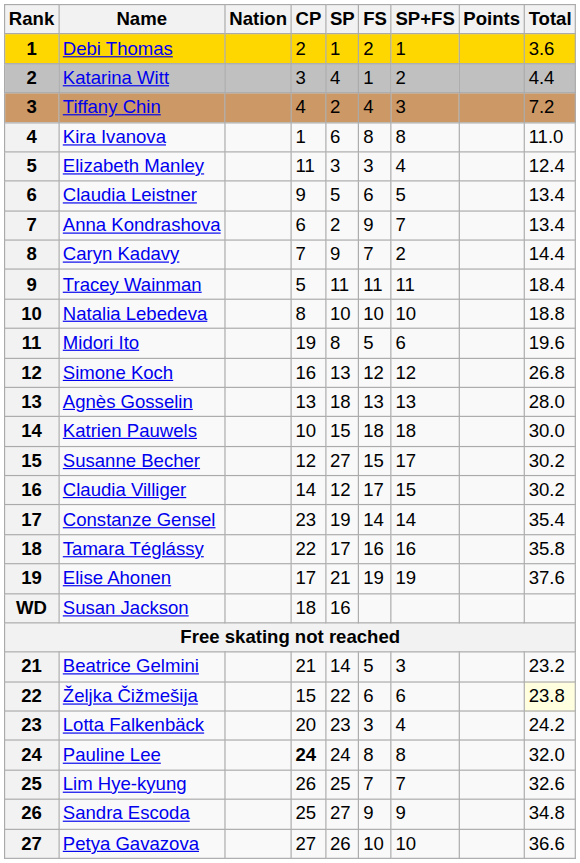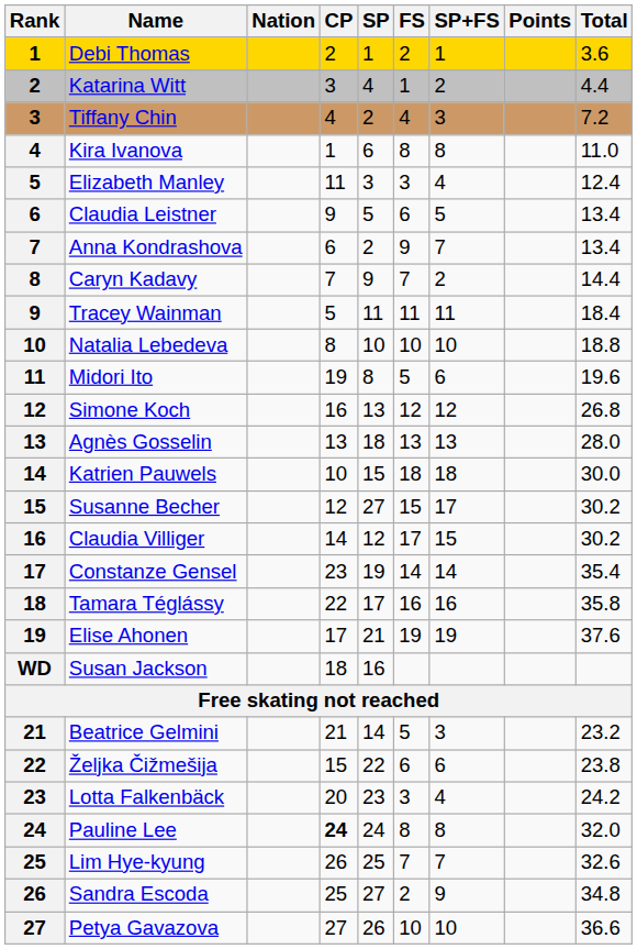 <table class="wikitable">
 <tr>
 <th>Rank</th>
 <th>Name</th>
 <th>Nation</th>
 <th>CP</th>
 <th>SP</th>
 <th>FS</th>
 <th>SP+FS</th>
 <th>Points</th>
 <th>Total</th>
 </tr>
 <tr bgcolor=gold>
 <td align=center><strong>1</strong></td>
 <td><a href='#'>Debi Thomas</a></td>
 <td></td>
 <td>2</td>
 <td>1</td>
 <td>2</td>
 <td>1</td>
 <td></td>
 <td>3.6</td>
 </tr>
 <tr bgcolor=silver>
 <td align=center><strong>2</strong></td>
 <td><a href='#'>Katarina Witt</a></td>
 <td></td>
 <td>3</td>
 <td>4</td>
 <td>1</td>
 <td>2</td>
 <td></td>
 <td>4.4</td>
 </tr>
 <tr bgcolor=cc9966>
 <td align=center><strong>3</strong></td>
 <td><a href='#'>Tiffany Chin</a></td>
 <td></td>
 <td>4</td>
 <td>2</td>
 <td>4</td>
 <td>3</td>
 <td></td>
 <td>7.2</td>
 </tr>
 <tr>
 <th>4</th>
 <td><a href='#'>Kira Ivanova</a></td>
 <td></td>
 <td>1</td>
 <td>6</td>
 <td>8</td>
 <td>8</td>
 <td></td>
 <td>11.0</td>
 </tr>
 <tr>
 <th>5</th>
 <td><a href='#'>Elizabeth Manley</a></td>
 <td></td>
 <td>11</td>
 <td>3</td>
 <td>3</td>
 <td>4</td>
 <td></td>
 <td>12.4</td>
 </tr>
 <tr>
 <th>6</th>
 <td><a href='#'>Claudia Leistner</a></td>
 <td></td>
 <td>9</td>
 <td>5</td>
 <td>6</td>
 <td>5</td>
 <td></td>
 <td>13.4</td>
 </tr>
 <tr>
 <th>7</th>
 <td><a href='#'>Anna Kondrashova</a></td>
 <td></td>
 <td>6</td>
 <td>2</td>
 <td>9</td>
 <td>7</td>
 <td></td>
 <td>13.4</td>
 </tr>
 <tr>
 <th>8</th>
 <td><a href='#'>Caryn Kadavy</a></td>
 <td></td>
 <td>7</td>
 <td>9</td>
 <td>7</td>
 <td>2</td>
 <td></td>
 <td>14.4</td>
 </tr>
 <tr>
 <th>9</th>
 <td><a href='#'>Tracey Wainman</a></td>
 <td></td>
 <td>5</td>
 <td>11</td>
 <td>11</td>
 <td>11</td>
 <td></td>
 <td>18.4</td>
 </tr>
 <tr>
 <th>10</th>
 <td><a href='#'>Natalia Lebedeva</a></td>
 <td></td>
 <td>8</td>
 <td>10</td>
 <td>10</td>
 <td>10</td>
 <td></td>
 <td>18.8</td>
 </tr>
 <tr>
 <th>11</th>
 <td><a href='#'>Midori Ito</a></td>
 <td></td>
 <td>19</td>
 <td>8</td>
 <td>5</td>
 <td>6</td>
 <td></td>
 <td>19.6</td>
 </tr>
 <tr>
 <th>12</th>
 <td><a href='#'>Simone Koch</a></td>
 <td></td>
 <td>16</td>
 <td>13</td>
 <td>12</td>
 <td>12</td>
 <td></td>
 <td>26.8</td>
 </tr>
 <tr>
 <th>13</th>
 <td><a href='#'>Agnès Gosselin</a></td>
 <td></td>
 <td>13</td>
 <td>18</td>
 <td>13</td>
 <td>13</td>
 <td></td>
 <td>28.0</td>
 </tr>
 <tr>
 <th>14</th>
 <td><a href='#'>Katrien Pauwels</a></td>
 <td></td>
 <td>10</td>
 <td>15</td>
 <td>18</td>
 <td>18</td>
 <td></td>
 <td>30.0</td>
 </tr>
 <tr>
 <th>15</th>
 <td><a href='#'>Susanne Becher</a></td>
 <td></td>
 <td>12</td>
 <td>27</td>
 <td>15</td>
 <td>17</td>
 <td></td>
 <td>30.2</td>
 </tr>
 <tr>
 <th>16</th>
 <td><a href='#'>Claudia Villiger</a></td>
 <td></td>
 <td>14</td>
 <td>12</td>
 <td>17</td>
 <td>15</td>
 <td></td>
 <td>30.2</td>
 </tr>
 <tr>
 <th>17</th>
 <td><a href='#'>Constanze Gensel</a></td>
 <td></td>
 <td>23</td>
 <td>19</td>
 <td>14</td>
 <td>14</td>
 <td></td>
 <td>35.4</td>
 </tr>
 <tr>
 <th>18</th>
 <td><a href='#'>Tamara Téglássy</a></td>
 <td></td>
 <td>22</td>
 <td>17</td>
 <td>16</td>
 <td>16</td>
 <td></td>
 <td>35.8</td>
 </tr>
 <tr>
 <th>19</th>
 <td><a href='#'>Elise Ahonen</a></td>
 <td></td>
 <td>17</td>
 <td>21</td>
 <td>19</td>
 <td>19</td>
 <td></td>
 <td>37.6</td>
 </tr>
 <tr>
 <th>WD</th>
 <td><a href='#'>Susan Jackson</a></td>
 <td></td>
 <td>18</td>
 <td>16</td>
 <td></td>
 <td></td>
 <td></td>
 <td></td>
 </tr>
 <tr>
 <th colspan=9>Free skating not reached</th>
 </tr>
 <tr>
 <th>21</th>
 <td><a href='#'>Beatrice Gelmini</a></td>
 <td></td>
 <td>21</td>
 <td>14</td>
 <td>5</td>
 <td>3</td>
 <td></td>
 <td>23.2</td>
 </tr>
 <tr>
 <th>22</th>
 <td><a href='#'>Željka Čižmešija</a></td>
 <td></td>
 <td>15</td>
 <td>22</td>
 <td>6</td>
 <td>6</td>
 <td></td>
-<td style="background: lightyellow;">23.8</td>
+<td>23.8</td>
 </tr>
 <tr>
 <th>23</th>
 <td><a href='#'>Lotta Falkenbäck</a></td>
 <td></td>
 <td>20</td>
 <td>23</td>
 <td>3</td>
 <td>4</td>
 <td></td>
 <td>24.2</td>
 </tr>
 <tr>
 <th>24</th>
 <td><a href='#'>Pauline Lee</a></td>
 <td></td>
 <td><strong>24</strong></td>
 <td>24</td>
 <td>8</td>
 <td>8</td>
 <td></td>
 <td>32.0</td>
 </tr>
 <tr>
 <th>25</th>
 <td><a href='#'>Lim Hye-kyung</a></td>
 <td></td>
 <td>26</td>
 <td>25</td>
 <td>7</td>
 <td>7</td>
 <td></td>
 <td>32.6</td>
 </tr>
 <tr>
 <th>26</th>
 <td><a href='#'>Sandra Escoda</a></td>
 <td></td>
 <td>25</td>
 <td>27</td>
-<td>9</td>
+<td>2</td>
 <td>9</td>
 <td></td>
 <td>34.8</td>
 </tr>
 <tr>
 <th>27</th>
 <td><a href='#'>Petya Gavazova</a></td>
 <td></td>
 <td>27</td>
 <td>26</td>
 <td>10</td>
 <td>10</td>
 <td></td>
 <td>36.6</td>
 </tr>
 </table>
